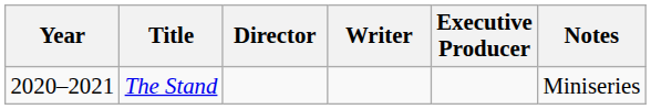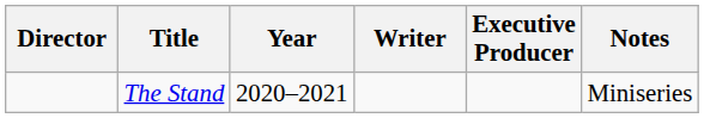 <table class="wikitable">
 <tr>
+<th width="65">Director</th>
+<th>Title</th>
 <th>Year</th>
-<th>Title</th>
-<th width="65">Director</th>
 <th width="65">Writer</th>
 <th width="65">Executive<br>Producer</th>
 <th>Notes</th>
 </tr>
 <tr>
+<td></td>
+<td><em><a href='#'>The Stand</a></em></td>
 <td>2020–2021</td>
-<td><em><a href='#'>The Stand</a></em></td>
-<td></td>
 <td></td>
 <td></td>
 <td>Miniseries</td>
 </tr>
 </table>
